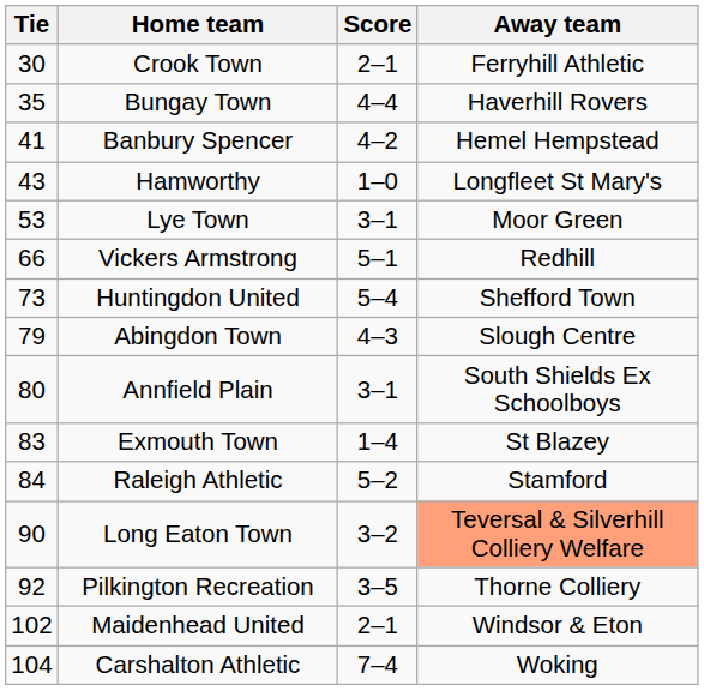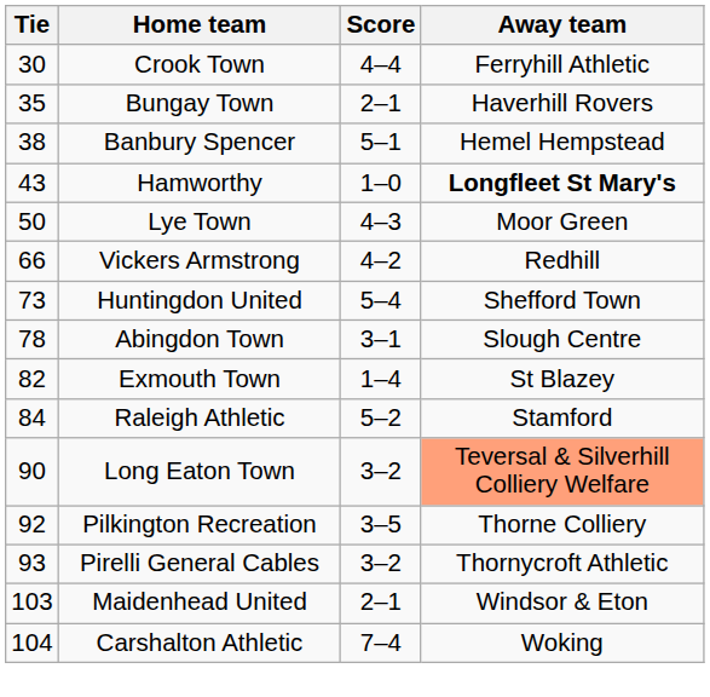 <table class="wikitable" style="text-align:center;">
 <tr>
 <th width=20>Tie</th>
 <th width=175>Home team</th>
 <th width=20>Score</th>
 <th width=175>Away team</th>
 </tr>
 <tr>
 <td>30</td>
 <td>Crook Town</td>
-<td>2–1</td>
+<td>4–4</td>
 <td>Ferryhill Athletic</td>
 </tr>
 <tr>
 <td>35</td>
 <td>Bungay Town</td>
-<td>4–4</td>
+<td>2–1</td>
 <td>Haverhill Rovers</td>
 </tr>
 <tr>
-<td>41</td>
+<td>38</td>
 <td>Banbury Spencer</td>
-<td>4–2</td>
+<td>5–1</td>
 <td>Hemel Hempstead</td>
 </tr>
 <tr>
 <td>43</td>
 <td>Hamworthy</td>
 <td>1–0</td>
-<td>Longfleet St Mary's</td>
+<td><strong>Longfleet St Mary's</strong></td>
 </tr>
 <tr>
-<td>53</td>
+<td>50</td>
 <td>Lye Town</td>
-<td>3–1</td>
+<td>4–3</td>
 <td>Moor Green</td>
 </tr>
 <tr>
 <td>66</td>
 <td>Vickers Armstrong</td>
-<td>5–1</td>
+<td>4–2</td>
 <td>Redhill</td>
 </tr>
 <tr>
 <td>73</td>
 <td>Huntingdon United</td>
 <td>5–4</td>
 <td>Shefford Town</td>
 </tr>
 <tr>
-<td>79</td>
+<td>78</td>
 <td>Abingdon Town</td>
-<td>4–3</td>
+<td>3–1</td>
 <td>Slough Centre</td>
 </tr>
 <tr>
-<td>80</td>
-<td>Annfield Plain</td>
-<td>3–1</td>
-<td>South Shields Ex Schoolboys</td>
-</tr>
-<tr>
-<td>83</td>
+<td>82</td>
 <td>Exmouth Town</td>
 <td>1–4</td>
 <td>St Blazey</td>
 </tr>
 <tr>
 <td>84</td>
 <td>Raleigh Athletic</td>
 <td>5–2</td>
 <td>Stamford</td>
 </tr>
 <tr>
 <td>90</td>
 <td>Long Eaton Town</td>
 <td>3–2</td>
 <td style="background: lightsalmon;">Teversal & Silverhill Colliery Welfare</td>
 </tr>
 <tr>
 <td>92</td>
 <td>Pilkington Recreation</td>
 <td>3–5</td>
 <td>Thorne Colliery</td>
 </tr>
 <tr>
-<td>102</td>
+<td>93</td>
+<td>Pirelli General Cables</td>
+<td>3–2</td>
+<td>Thornycroft Athletic</td>
+</tr>
+<tr>
+<td>103</td>
 <td>Maidenhead United</td>
 <td>2–1</td>
 <td>Windsor & Eton</td>
 </tr>
 <tr>
 <td>104</td>
 <td>Carshalton Athletic</td>
 <td>7–4</td>
 <td>Woking</td>
 </tr>
 </table>
